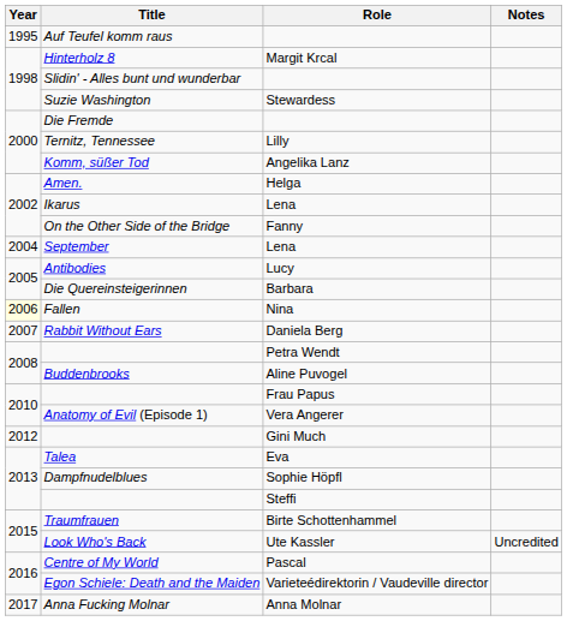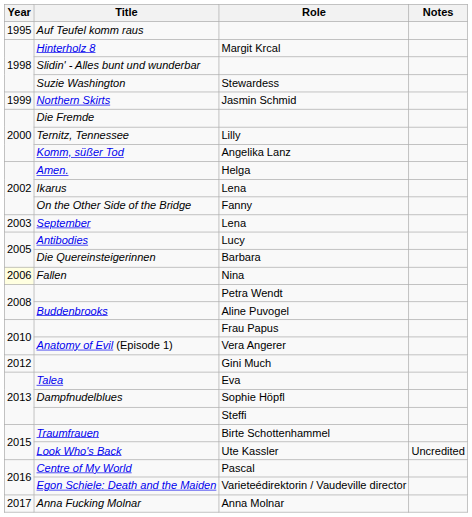 <table class="wikitable">
 <tr>
 <th>Year</th>
 <th>Title</th>
 <th>Role</th>
 <th>Notes</th>
 </tr>
 <tr>
 <td>1995</td>
 <td><em>Auf Teufel komm raus</em></td>
 <td></td>
 <td></td>
 </tr>
 <tr>
 <td rowspan=3>1998</td>
 <td><em><a href='#'>Hinterholz 8</a></em></td>
 <td>Margit Krcal</td>
 <td></td>
 </tr>
 <tr>
 <td><em>Slidin' - Alles bunt und wunderbar</em></td>
 <td></td>
 <td></td>
 </tr>
 <tr>
 <td><em>Suzie Washington</em></td>
 <td>Stewardess</td>
+<td></td>
+</tr>
+<tr>
+<td>1999</td>
+<td><em><a href='#'>Northern Skirts</a></em></td>
+<td>Jasmin Schmid</td>
 <td></td>
 </tr>
 <tr>
 <td rowspan=3>2000</td>
 <td><em>Die Fremde</em></td>
 <td></td>
 <td></td>
 </tr>
 <tr>
 <td><em>Ternitz, Tennessee</em></td>
 <td>Lilly</td>
 <td></td>
 </tr>
 <tr>
 <td><em><a href='#'>Komm, süßer Tod</a></em></td>
 <td>Angelika Lanz</td>
 </tr>
 <tr>
 <td rowspan=3>2002</td>
 <td><em><a href='#'>Amen.</a></em></td>
 <td>Helga</td>
 <td></td>
 </tr>
 <tr>
 <td><em>Ikarus</em></td>
 <td>Lena</td>
 <td></td>
 </tr>
 <tr>
 <td><em>On the Other Side of the Bridge</em></td>
 <td>Fanny</td>
 <td></td>
 </tr>
 <tr>
-<td>2004</td>
+<td>2003</td>
 <td><em><a href='#'>September</a></em></td>
 <td>Lena</td>
 <td></td>
 </tr>
 <tr>
 <td rowspan=2>2005</td>
 <td><em><a href='#'>Antibodies</a></em></td>
 <td>Lucy</td>
 <td></td>
 </tr>
 <tr>
 <td><em>Die Quereinsteigerinnen</em></td>
 <td>Barbara</td>
 <td></td>
 </tr>
 <tr>
 <td style="background: lightyellow;">2006</td>
 <td><em>Fallen</em></td>
 <td>Nina</td>
-<td></td>
-</tr>
-<tr>
-<td>2007</td>
-<td><em><a href='#'>Rabbit Without Ears</a></em></td>
-<td>Daniela Berg</td>
 <td></td>
 </tr>
 <tr>
 <td rowspan=2>2008</td>
 <td><em></em></td>
 <td>Petra Wendt</td>
 <td></td>
 </tr>
 <tr>
 <td><em><a href='#'>Buddenbrooks</a></em></td>
 <td>Aline Puvogel</td>
 <td></td>
 </tr>
 <tr>
 <td rowspan=2>2010</td>
 <td><em></em></td>
 <td>Frau Papus</td>
 <td></td>
 </tr>
 <tr>
 <td><em><a href='#'>Anatomy of Evil</a></em> (Episode 1)</td>
 <td>Vera Angerer</td>
 <td></td>
 </tr>
 <tr>
 <td>2012</td>
 <td><em></em></td>
 <td>Gini Much</td>
 <td></td>
 </tr>
 <tr>
 <td rowspan=3>2013</td>
 <td><em><a href='#'>Talea</a></em></td>
 <td>Eva</td>
 <td></td>
 </tr>
 <tr>
 <td><em>Dampfnudelblues</em></td>
 <td>Sophie Höpfl</td>
 <td></td>
 </tr>
 <tr>
 <td><em></em></td>
 <td>Steffi</td>
 <td></td>
 </tr>
 <tr>
 <td rowspan=2>2015</td>
 <td><em><a href='#'>Traumfrauen</a></em></td>
 <td>Birte Schottenhammel</td>
 <td></td>
 </tr>
 <tr>
 <td><em><a href='#'>Look Who's Back</a></em></td>
 <td>Ute Kassler</td>
 <td>Uncredited</td>
 </tr>
 <tr>
 <td rowspan=2>2016</td>
 <td><em><a href='#'>Centre of My World</a></em></td>
 <td>Pascal</td>
 <td></td>
 </tr>
 <tr>
 <td><em><a href='#'>Egon Schiele: Death and the Maiden</a></em></td>
 <td>Varieteédirektorin / Vaudeville director</td>
 <td></td>
 </tr>
 <tr>
 <td>2017</td>
 <td><em>Anna Fucking Molnar</em></td>
 <td>Anna Molnar</td>
 <td></td>
 </tr>
 </table>
